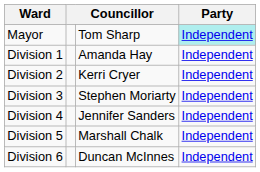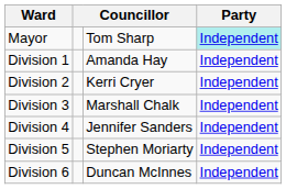 <table class="wikitable">
 <tr>
 <th>Ward</th>
 <th colspan="2">Councillor</th>
 <th>Party</th>
 </tr>
 <tr>
 <td>Mayor</td>
 <td> </td>
 <td>Tom Sharp</td>
 <td style="background: paleturquoise;"><a href='#'>Independent</a></td>
 </tr>
 <tr>
 <td>Division 1</td>
 <td> </td>
 <td>Amanda Hay</td>
 <td><a href='#'>Independent</a></td>
 </tr>
 <tr>
 <td>Division 2</td>
 <td> </td>
 <td>Kerri Cryer</td>
 <td><a href='#'>Independent</a></td>
 </tr>
 <tr>
 <td>Division 3</td>
 <td> </td>
-<td>Stephen Moriarty</td>
+<td>Marshall Chalk</td>
 <td><a href='#'>Independent</a></td>
 </tr>
 <tr>
 <td>Division 4</td>
 <td> </td>
 <td>Jennifer Sanders</td>
 <td><a href='#'>Independent</a></td>
 </tr>
 <tr>
 <td>Division 5</td>
 <td> </td>
-<td>Marshall Chalk</td>
+<td>Stephen Moriarty</td>
 <td><a href='#'>Independent</a></td>
 </tr>
 <tr>
 <td>Division 6</td>
 <td> </td>
 <td>Duncan McInnes</td>
 <td><a href='#'>Independent</a></td>
 </tr>
 </table>
